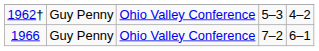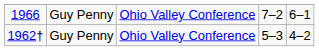 <table class="wikitable" style="text-align:center;">
 <tr>
+</tr>
+<tr>
+<td><a href='#'>1966</a></td>
+<td>Guy Penny</td>
+<td><a href='#'>Ohio Valley Conference</a></td>
+<td>7–2</td>
+<td>6–1</td>
 </tr>
 <tr align="center">
 <td><a href='#'>1962</a>†</td>
 <td>Guy Penny</td>
 <td><a href='#'>Ohio Valley Conference</a></td>
 <td>5–3</td>
 <td>4–2</td>
 </tr>
-<tr>
-<td><a href='#'>1966</a></td>
-<td>Guy Penny</td>
-<td><a href='#'>Ohio Valley Conference</a></td>
-<td>7–2</td>
-<td>6–1</td>
-</tr>
 </table>
